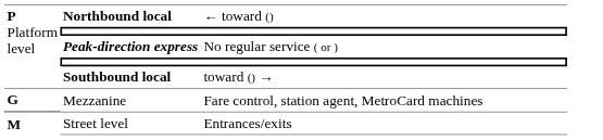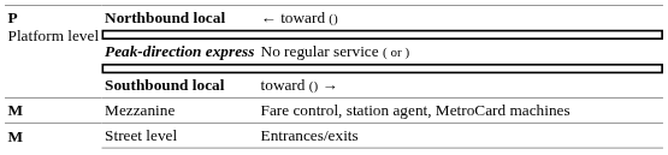 <table table border=0 cellspacing=0 cellpadding=3>
 <tr>
 <td style="border-top:solid 1px gray;" rowspan=5 valign=top><strong>P</strong><br>Platform level</td>
 <td style="border-top:solid 1px gray;"><span><strong>Northbound local</strong></span></td>
 <td style="border-top:solid 1px gray;">←  toward  <small>()</small></td>
 </tr>
 <tr>
 <td style="border-top:solid 2px black;border-right:solid 2px black;border-left:solid 2px black;border-bottom:solid 2px black;text-align:center;" colspan=2></td>
 </tr>
 <tr>
 <td><strong><em>Peak-direction express</em></strong></td>
 <td> No regular service <small>( or )</small></td>
 </tr>
 <tr>
 <td style="border-top:solid 2px black;border-right:solid 2px black;border-left:solid 2px black;border-bottom:solid 2px black;text-align:center;" colspan=2></td>
 </tr>
 <tr>
 <td><span><strong>Southbound local</strong></span></td>
 <td>  toward <small> ()</small> →</td>
 </tr>
 <tr>
-<td style="border-top:solid 1px gray;border-bottom:solid 1px gray;" width=50><strong>G</strong></td>
+<td style="border-top:solid 1px gray;"><strong>M</strong></td>
 <td style="border-top:solid 1px gray;">Mezzanine</td>
 <td style="border-top:solid 1px gray;">Fare control, station agent, MetroCard machines</td>
 </tr>
 <tr>
 <td style="border-top:solid 1px gray;"><strong>M</strong></td>
 <td style="border-top:solid 1px gray;border-bottom:solid 1px gray;" width=150>Street level</td>
 <td style="border-top:solid 1px gray;border-bottom:solid 1px gray;" width=400>Entrances/exits</td>
 </tr>
 </table>
